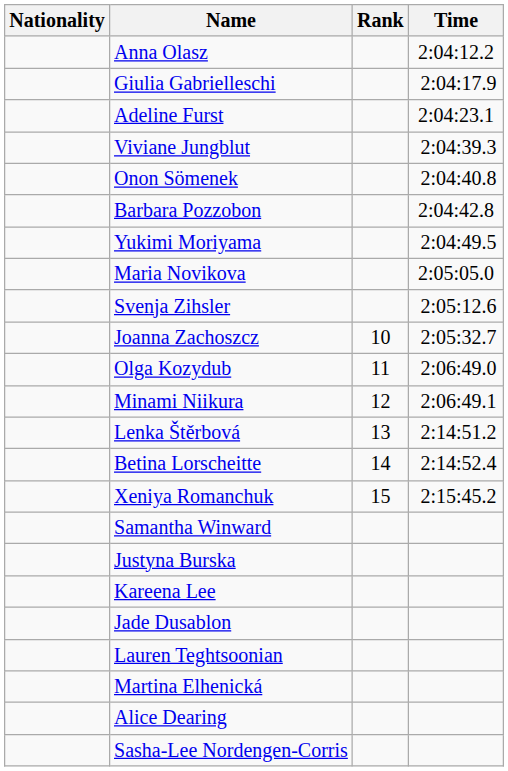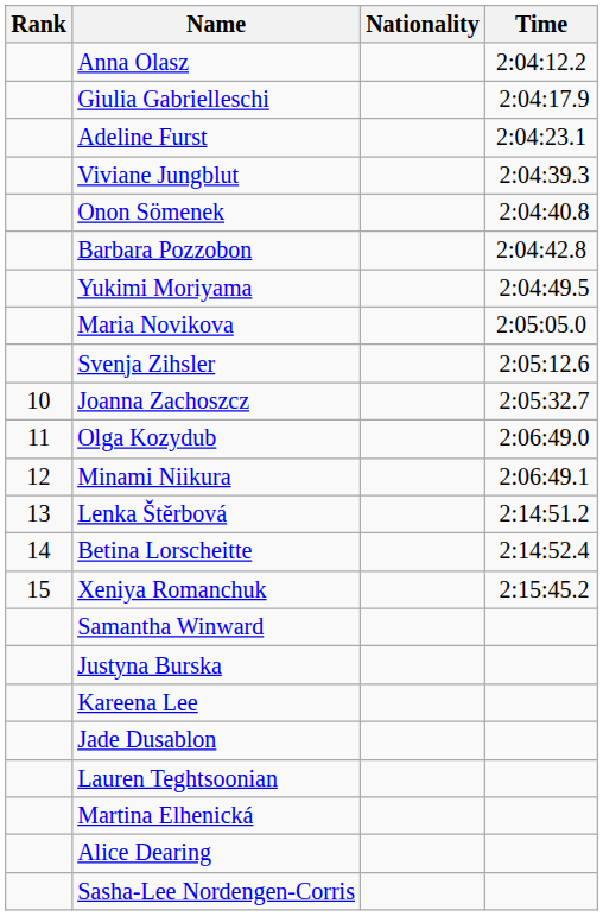 <table class="wikitable sortable" style="text-align:center">
 <tr>
+<th>Rank</th>
+<th>Name</th>
 <th>Nationality</th>
-<th>Name</th>
-<th>Rank</th>
 <th>Time</th>
 </tr>
 <tr>
+<td></td>
+<td align="left"><a href='#'>Anna Olasz</a></td>
 <td align="left"></td>
-<td align="left"><a href='#'>Anna Olasz</a></td>
-<td></td>
 <td>2:04:12.2</td>
 </tr>
 <tr>
+<td></td>
+<td align="left"><a href='#'>Giulia Gabrielleschi</a></td>
 <td align="left"></td>
-<td align="left"><a href='#'>Giulia Gabrielleschi</a></td>
-<td></td>
 <td> 2:04:17.9</td>
 </tr>
 <tr>
+<td></td>
+<td align="left"><a href='#'>Adeline Furst</a></td>
 <td align="left"></td>
-<td align="left"><a href='#'>Adeline Furst</a></td>
-<td></td>
 <td> 2:04:23.1 </td>
 </tr>
 <tr>
+<td></td>
+<td align="left"><a href='#'>Viviane Jungblut</a></td>
 <td align="left"></td>
-<td align="left"><a href='#'>Viviane Jungblut</a></td>
-<td></td>
 <td> 2:04:39.3</td>
 </tr>
 <tr>
+<td></td>
+<td align="left"><a href='#'>Onon Sömenek</a></td>
 <td align="left"></td>
-<td align="left"><a href='#'>Onon Sömenek</a></td>
-<td></td>
 <td> 2:04:40.8</td>
 </tr>
 <tr>
+<td></td>
+<td align="left"><a href='#'>Barbara Pozzobon</a></td>
 <td align="left"></td>
-<td align="left"><a href='#'>Barbara Pozzobon</a></td>
-<td></td>
 <td>2:04:42.8</td>
 </tr>
 <tr>
+<td></td>
+<td align="left"><a href='#'>Yukimi Moriyama</a></td>
 <td align="left"></td>
-<td align="left"><a href='#'>Yukimi Moriyama</a></td>
-<td></td>
 <td> 2:04:49.5</td>
 </tr>
 <tr>
+<td></td>
+<td align="left"><a href='#'>Maria Novikova</a></td>
 <td align="left"></td>
-<td align="left"><a href='#'>Maria Novikova</a></td>
-<td></td>
 <td>2:05:05.0</td>
 </tr>
 <tr>
+<td></td>
+<td align="left"><a href='#'>Svenja Zihsler</a></td>
 <td align="left"></td>
-<td align="left"><a href='#'>Svenja Zihsler</a></td>
-<td></td>
 <td> 2:05:12.6</td>
 </tr>
 <tr>
+<td>10</td>
+<td align="left"><a href='#'>Joanna Zachoszcz</a></td>
 <td align="left"></td>
-<td align="left"><a href='#'>Joanna Zachoszcz</a></td>
-<td>10</td>
 <td> 2:05:32.7</td>
 </tr>
 <tr>
+<td>11</td>
+<td align="left"><a href='#'>Olga Kozydub</a></td>
 <td align="left"></td>
-<td align="left"><a href='#'>Olga Kozydub</a></td>
-<td>11</td>
 <td> 2:06:49.0</td>
 </tr>
 <tr>
+<td>12</td>
+<td align="left"><a href='#'>Minami Niikura</a></td>
 <td align="left"></td>
-<td align="left"><a href='#'>Minami Niikura</a></td>
-<td>12</td>
 <td> 2:06:49.1</td>
 </tr>
 <tr>
+<td>13</td>
+<td align="left"><a href='#'>Lenka Štěrbová</a></td>
 <td align="left"></td>
-<td align="left"><a href='#'>Lenka Štěrbová</a></td>
-<td>13</td>
 <td> 2:14:51.2</td>
 </tr>
 <tr>
+<td>14</td>
+<td align="left"><a href='#'>Betina Lorscheitte</a></td>
 <td align="left"></td>
-<td align="left"><a href='#'>Betina Lorscheitte</a></td>
-<td>14</td>
 <td> 2:14:52.4</td>
 </tr>
 <tr>
+<td>15</td>
+<td align="left"><a href='#'>Xeniya Romanchuk</a></td>
 <td align="left"></td>
-<td align="left"><a href='#'>Xeniya Romanchuk</a></td>
-<td>15</td>
 <td> 2:15:45.2</td>
 </tr>
 <tr>
+<td></td>
+<td align="left"><a href='#'>Samantha Winward</a></td>
 <td align="left"></td>
-<td align="left"><a href='#'>Samantha Winward</a></td>
-<td></td>
 <td></td>
 </tr>
 <tr>
+<td></td>
+<td align="left"><a href='#'>Justyna Burska</a></td>
 <td align="left"></td>
-<td align="left"><a href='#'>Justyna Burska</a></td>
-<td></td>
 <td></td>
 </tr>
 <tr>
+<td></td>
+<td align="left"><a href='#'>Kareena Lee</a></td>
 <td align="left"></td>
-<td align="left"><a href='#'>Kareena Lee</a></td>
-<td></td>
 <td></td>
 </tr>
 <tr>
+<td></td>
+<td align="left"><a href='#'>Jade Dusablon</a></td>
 <td align="left"></td>
-<td align="left"><a href='#'>Jade Dusablon</a></td>
-<td></td>
 <td></td>
 </tr>
 <tr>
+<td></td>
+<td align="left"><a href='#'>Lauren Teghtsoonian</a></td>
 <td align="left"></td>
-<td align="left"><a href='#'>Lauren Teghtsoonian</a></td>
-<td></td>
 <td></td>
 </tr>
 <tr>
+<td></td>
+<td align="left"><a href='#'>Martina Elhenická</a></td>
 <td align="left"></td>
-<td align="left"><a href='#'>Martina Elhenická</a></td>
-<td></td>
 <td></td>
 </tr>
 <tr>
+<td></td>
+<td align="left"><a href='#'>Alice Dearing</a></td>
 <td align="left"></td>
-<td align="left"><a href='#'>Alice Dearing</a></td>
-<td></td>
 <td></td>
 </tr>
 <tr>
+<td></td>
+<td align="left"><a href='#'>Sasha-Lee Nordengen-Corris</a></td>
 <td align="left"></td>
-<td align="left"><a href='#'>Sasha-Lee Nordengen-Corris</a></td>
-<td></td>
 <td></td>
 </tr>
 </table>
